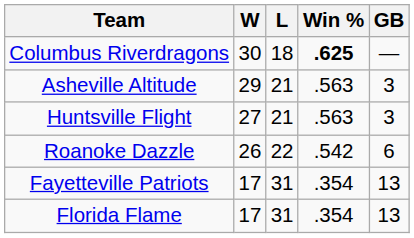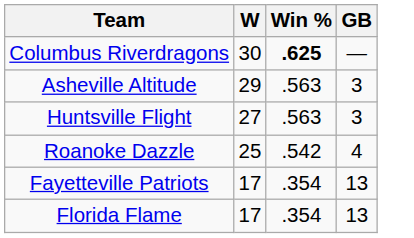 <table class="wikitable" style="text-align:center">
 <tr>
 <th>Team</th>
 <th>W</th>
-<th>L</th>
 <th>Win %</th>
 <th>GB</th>
 </tr>
 <tr>
 <td><a href='#'>Columbus Riverdragons</a></td>
 <td align=center>30</td>
-<td align=center>18</td>
 <td align=center><strong>.625</strong></td>
 <td align=center>—</td>
 </tr>
 <tr>
 <td><a href='#'>Asheville Altitude</a></td>
 <td align=center>29</td>
-<td align=center>21</td>
 <td align=center>.563</td>
 <td align=center>3</td>
 </tr>
 <tr>
 <td><a href='#'>Huntsville Flight</a></td>
 <td align=center>27</td>
-<td align=center>21</td>
 <td align=center>.563</td>
 <td align=center>3</td>
 </tr>
 <tr>
 <td><a href='#'>Roanoke Dazzle</a></td>
-<td align=center>26</td>
-<td align=center>22</td>
+<td align=center>25</td>
 <td align=center>.542</td>
-<td align=center>6</td>
+<td align=center>4</td>
 </tr>
 <tr>
 <td><a href='#'>Fayetteville Patriots</a></td>
 <td align=center>17</td>
-<td align=center>31</td>
 <td align=center>.354</td>
 <td align=center>13</td>
 </tr>
 <tr>
 <td><a href='#'>Florida Flame</a></td>
 <td align=center>17</td>
-<td align=center>31</td>
 <td align=center>.354</td>
 <td align=center>13</td>
 </tr>
 </table>
